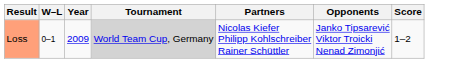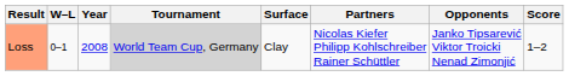 <table class="sortable wikitable">
 <tr>
 <th>Result</th>
 <th class="unsortable">W–L</th>
 <th>Year</th>
 <th>Tournament</th>
+<th>Surface</th>
 <th>Partners</th>
 <th>Opponents</th>
 <th class="unsortable">Score</th>
 </tr>
 <tr>
 <td bgcolor=ffa07a>Loss</td>
 <td><small>0–1</small></td>
-<td><a href='#'>2009</a></td>
+<td><a href='#'>2008</a></td>
 <td style="background: lightgrey;"><a href='#'>World Team Cup</a>, Germany</td>
+<td>Clay</td>
 <td> <a href='#'>Nicolas Kiefer</a><br> <a href='#'>Philipp Kohlschreiber</a><br> <a href='#'>Rainer Schüttler</a></td>
 <td> <a href='#'>Janko Tipsarević</a><br> <a href='#'>Viktor Troicki</a><br> <a href='#'>Nenad Zimonjić</a></td>
 <td>1–2</td>
 </tr>
 </table>
